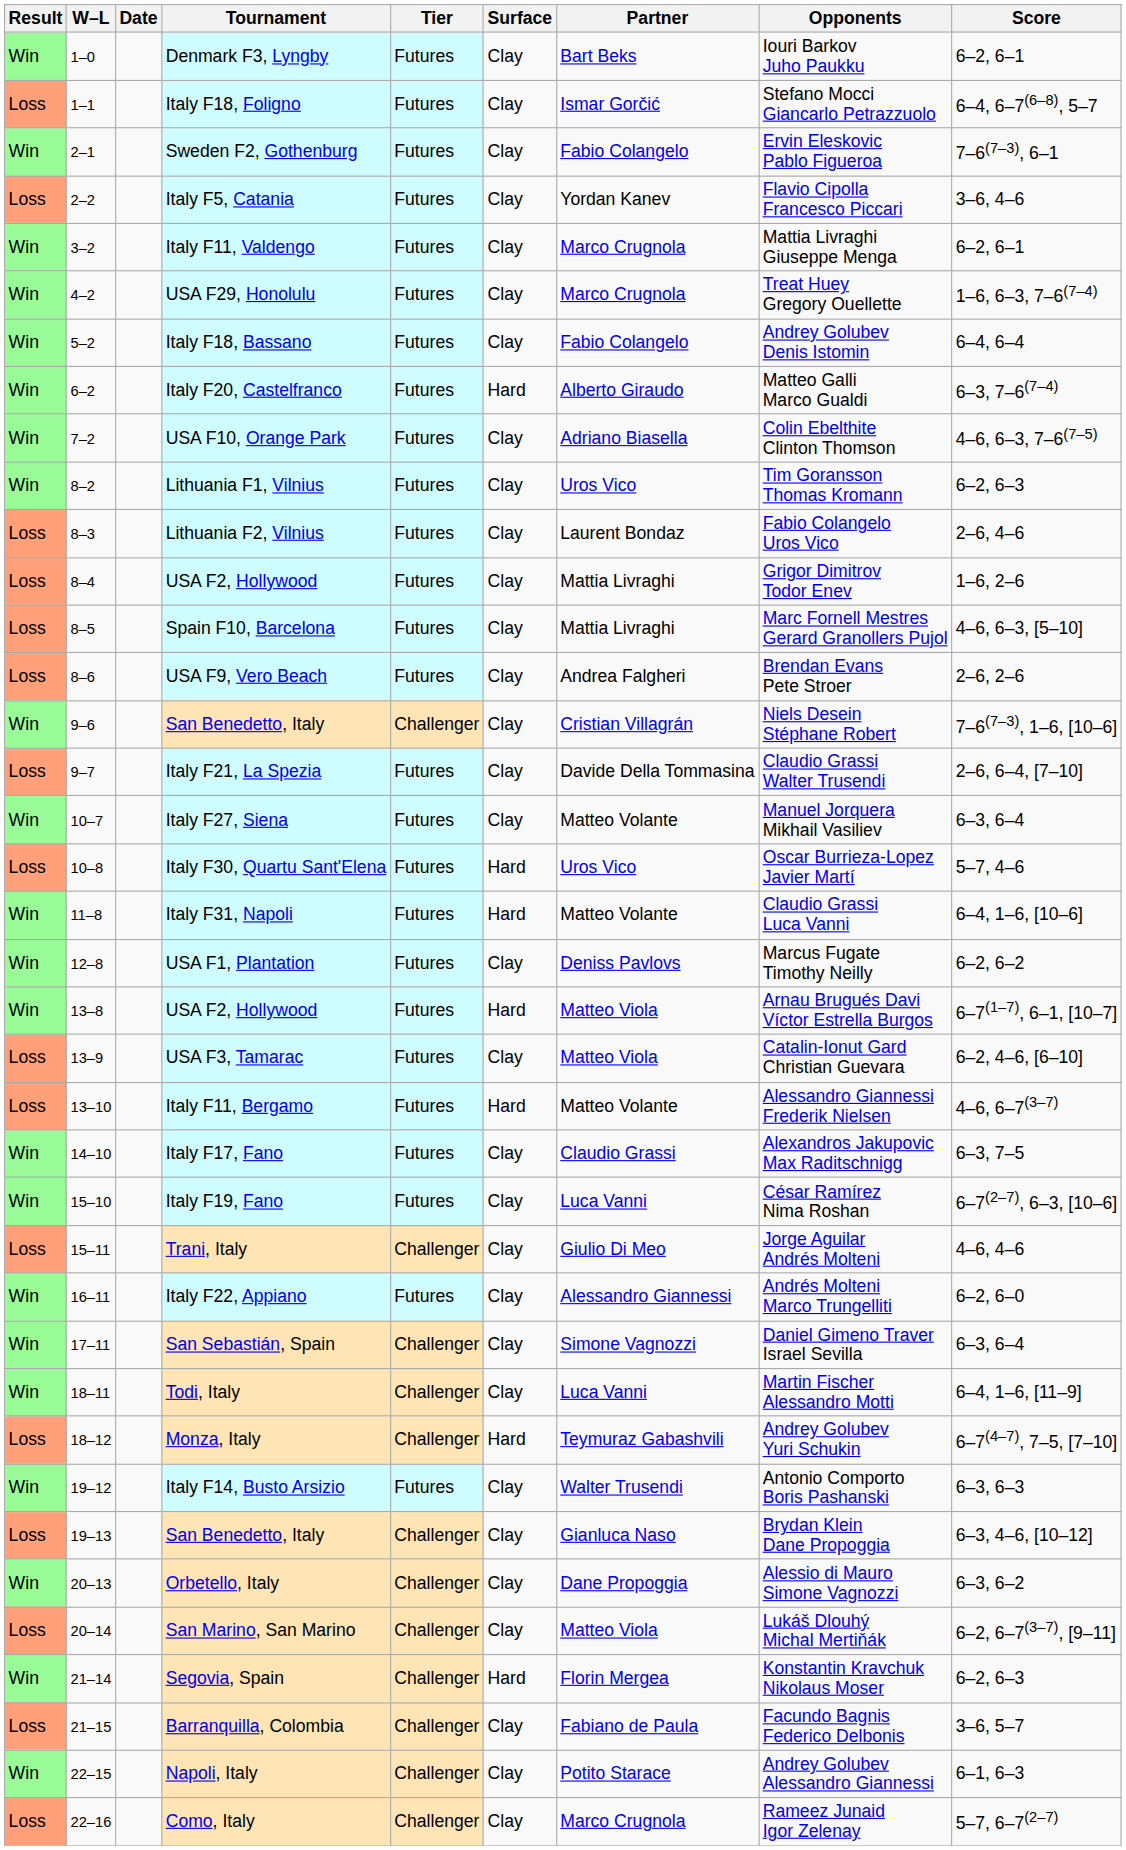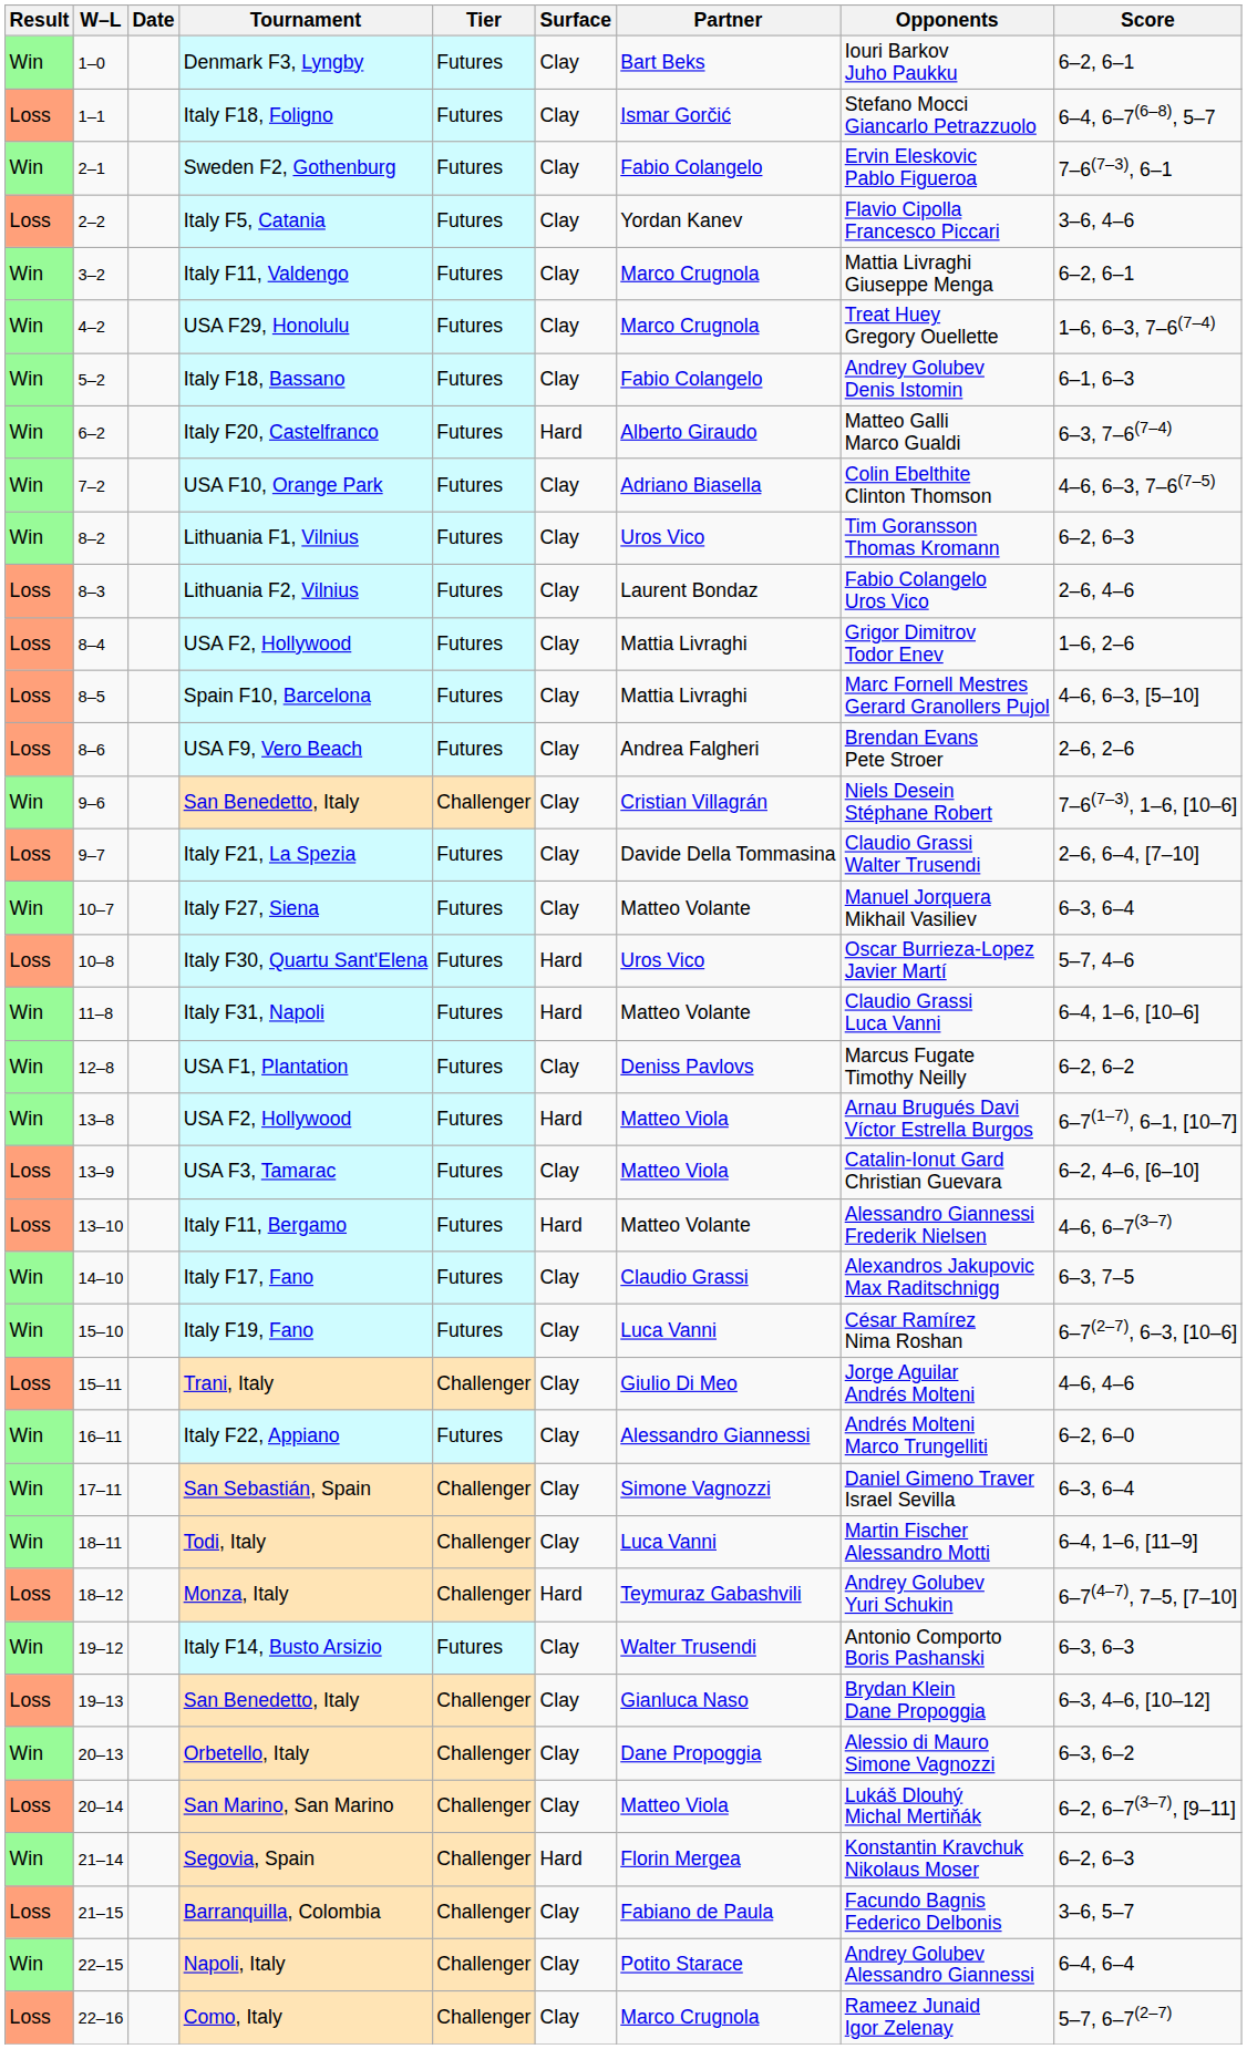 <table class="sortable wikitable">
 <tr>
 <th>Result</th>
 <th class="unsortable">W–L</th>
 <th>Date</th>
 <th>Tournament</th>
 <th>Tier</th>
 <th>Surface</th>
 <th>Partner</th>
 <th>Opponents</th>
 <th class="unsortable">Score</th>
 </tr>
 <tr>
 <td bgcolor=98FB98>Win</td>
 <td><small>1–0</small></td>
 <td></td>
 <td style="background:#cffcff;">Denmark F3, <a href='#'>Lyngby</a></td>
 <td style="background:#cffcff;">Futures</td>
 <td>Clay</td>
 <td> <a href='#'>Bart Beks</a></td>
 <td> Iouri Barkov <br>  <a href='#'>Juho Paukku</a></td>
 <td>6–2, 6–1</td>
 </tr>
 <tr>
 <td bgcolor=FFA07A>Loss</td>
 <td><small>1–1</small></td>
 <td></td>
 <td style="background:#cffcff;">Italy F18, <a href='#'>Foligno</a></td>
 <td style="background:#cffcff;">Futures</td>
 <td>Clay</td>
 <td> <a href='#'>Ismar Gorčić</a></td>
 <td> Stefano Mocci <br>  <a href='#'>Giancarlo Petrazzuolo</a></td>
 <td>6–4, 6–7<sup>(6–8)</sup>, 5–7</td>
 </tr>
 <tr>
 <td bgcolor=98FB98>Win</td>
 <td><small>2–1</small></td>
 <td></td>
 <td style="background:#cffcff;">Sweden F2, <a href='#'>Gothenburg</a></td>
 <td style="background:#cffcff;">Futures</td>
 <td>Clay</td>
 <td> <a href='#'>Fabio Colangelo</a></td>
 <td> <a href='#'>Ervin Eleskovic</a> <br>  <a href='#'>Pablo Figueroa</a></td>
 <td>7–6<sup>(7–3)</sup>, 6–1</td>
 </tr>
 <tr>
 <td bgcolor=FFA07A>Loss</td>
 <td><small>2–2</small></td>
 <td></td>
 <td style="background:#cffcff;">Italy F5, <a href='#'>Catania</a></td>
 <td style="background:#cffcff;">Futures</td>
 <td>Clay</td>
 <td> Yordan Kanev</td>
 <td> <a href='#'>Flavio Cipolla</a> <br>  <a href='#'>Francesco Piccari</a></td>
 <td>3–6, 4–6</td>
 </tr>
 <tr>
 <td bgcolor=98FB98>Win</td>
 <td><small>3–2</small></td>
 <td></td>
 <td style="background:#cffcff;">Italy F11, <a href='#'>Valdengo</a></td>
 <td style="background:#cffcff;">Futures</td>
 <td>Clay</td>
 <td> <a href='#'>Marco Crugnola</a></td>
 <td> Mattia Livraghi <br>  Giuseppe Menga</td>
 <td>6–2, 6–1</td>
 </tr>
 <tr>
 <td bgcolor=98FB98>Win</td>
 <td><small>4–2</small></td>
 <td></td>
 <td style="background:#cffcff;">USA F29, <a href='#'>Honolulu</a></td>
 <td style="background:#cffcff;">Futures</td>
 <td>Clay</td>
 <td> <a href='#'>Marco Crugnola</a></td>
 <td> <a href='#'>Treat Huey</a> <br>  Gregory Ouellette</td>
 <td>1–6, 6–3, 7–6<sup>(7–4)</sup></td>
 </tr>
 <tr>
 <td bgcolor=98FB98>Win</td>
 <td><small>5–2</small></td>
 <td></td>
 <td style="background:#cffcff;">Italy F18, <a href='#'>Bassano</a></td>
 <td style="background:#cffcff;">Futures</td>
 <td>Clay</td>
 <td> <a href='#'>Fabio Colangelo</a></td>
 <td> <a href='#'>Andrey Golubev</a> <br>  <a href='#'>Denis Istomin</a></td>
-<td>6–4, 6–4</td>
+<td>6–1, 6–3</td>
 </tr>
 <tr>
 <td bgcolor=98FB98>Win</td>
 <td><small>6–2</small></td>
 <td></td>
 <td style="background:#cffcff;">Italy F20, <a href='#'>Castelfranco</a></td>
 <td style="background:#cffcff;">Futures</td>
 <td>Hard</td>
 <td> <a href='#'>Alberto Giraudo</a></td>
 <td> Matteo Galli <br>  Marco Gualdi</td>
 <td>6–3, 7–6<sup>(7–4)</sup></td>
 </tr>
 <tr>
 <td bgcolor=98FB98>Win</td>
 <td><small>7–2</small></td>
 <td></td>
 <td style="background:#cffcff;">USA F10, <a href='#'>Orange Park</a></td>
 <td style="background:#cffcff;">Futures</td>
 <td>Clay</td>
 <td> <a href='#'>Adriano Biasella</a></td>
 <td> <a href='#'>Colin Ebelthite</a> <br>  Clinton Thomson</td>
 <td>4–6, 6–3, 7–6<sup>(7–5)</sup></td>
 </tr>
 <tr>
 <td bgcolor=98FB98>Win</td>
 <td><small>8–2</small></td>
 <td></td>
 <td style="background:#cffcff;">Lithuania F1, <a href='#'>Vilnius</a></td>
 <td style="background:#cffcff;">Futures</td>
 <td>Clay</td>
 <td> <a href='#'>Uros Vico</a></td>
 <td> <a href='#'>Tim Goransson</a> <br>  <a href='#'>Thomas Kromann</a></td>
 <td>6–2, 6–3</td>
 </tr>
 <tr>
 <td bgcolor=FFA07A>Loss</td>
 <td><small>8–3</small></td>
 <td></td>
 <td style="background:#cffcff;">Lithuania F2, <a href='#'>Vilnius</a></td>
 <td style="background:#cffcff;">Futures</td>
 <td>Clay</td>
 <td> Laurent Bondaz</td>
 <td> <a href='#'>Fabio Colangelo</a> <br>  <a href='#'>Uros Vico</a></td>
 <td>2–6, 4–6</td>
 </tr>
 <tr>
 <td bgcolor=FFA07A>Loss</td>
 <td><small>8–4</small></td>
 <td></td>
 <td style="background:#cffcff;">USA F2, <a href='#'>Hollywood</a></td>
 <td style="background:#cffcff;">Futures</td>
 <td>Clay</td>
 <td> Mattia Livraghi</td>
 <td> <a href='#'>Grigor Dimitrov</a> <br>  <a href='#'>Todor Enev</a></td>
 <td>1–6, 2–6</td>
 </tr>
 <tr>
 <td bgcolor=FFA07A>Loss</td>
 <td><small>8–5</small></td>
 <td></td>
 <td style="background:#cffcff;">Spain F10, <a href='#'>Barcelona</a></td>
 <td style="background:#cffcff;">Futures</td>
 <td>Clay</td>
 <td> Mattia Livraghi</td>
 <td> <a href='#'>Marc Fornell Mestres</a> <br>  <a href='#'>Gerard Granollers Pujol</a></td>
 <td>4–6, 6–3, [5–10]</td>
 </tr>
 <tr>
 <td bgcolor=FFA07A>Loss</td>
 <td><small>8–6</small></td>
 <td></td>
 <td style="background:#cffcff;">USA F9, <a href='#'>Vero Beach</a></td>
 <td style="background:#cffcff;">Futures</td>
 <td>Clay</td>
 <td> Andrea Falgheri</td>
 <td> <a href='#'>Brendan Evans</a> <br>  Pete Stroer</td>
 <td>2–6, 2–6</td>
 </tr>
 <tr>
 <td bgcolor=98FB98>Win</td>
 <td><small>9–6</small></td>
 <td></td>
 <td style="background:moccasin;"><a href='#'>San Benedetto</a>, Italy</td>
 <td style="background:moccasin;">Challenger</td>
 <td>Clay</td>
 <td> <a href='#'>Cristian Villagrán</a></td>
 <td> <a href='#'>Niels Desein</a> <br>  <a href='#'>Stéphane Robert</a></td>
 <td>7–6<sup>(7–3)</sup>, 1–6, [10–6]</td>
 </tr>
 <tr>
 <td bgcolor=FFA07A>Loss</td>
 <td><small>9–7</small></td>
 <td></td>
 <td style="background:#cffcff;">Italy F21, <a href='#'>La Spezia</a></td>
 <td style="background:#cffcff;">Futures</td>
 <td>Clay</td>
 <td> Davide Della Tommasina</td>
 <td> <a href='#'>Claudio Grassi</a> <br>  <a href='#'>Walter Trusendi</a></td>
 <td>2–6, 6–4, [7–10]</td>
 </tr>
 <tr>
 <td bgcolor=98FB98>Win</td>
 <td><small>10–7</small></td>
 <td></td>
 <td style="background:#cffcff;">Italy F27, <a href='#'>Siena</a></td>
 <td style="background:#cffcff;">Futures</td>
 <td>Clay</td>
 <td> Matteo Volante</td>
 <td> <a href='#'>Manuel Jorquera</a> <br>  Mikhail Vasiliev</td>
 <td>6–3, 6–4</td>
 </tr>
 <tr>
 <td bgcolor=FFA07A>Loss</td>
 <td><small>10–8</small></td>
 <td></td>
 <td style="background:#cffcff;">Italy F30, <a href='#'>Quartu Sant'Elena</a></td>
 <td style="background:#cffcff;">Futures</td>
 <td>Hard</td>
 <td> <a href='#'>Uros Vico</a></td>
 <td> <a href='#'>Oscar Burrieza-Lopez</a> <br>  <a href='#'>Javier Martí</a></td>
 <td>5–7, 4–6</td>
 </tr>
 <tr>
 <td bgcolor=98FB98>Win</td>
 <td><small>11–8</small></td>
 <td></td>
 <td style="background:#cffcff;">Italy F31, <a href='#'>Napoli</a></td>
 <td style="background:#cffcff;">Futures</td>
 <td>Hard</td>
 <td> Matteo Volante</td>
 <td> <a href='#'>Claudio Grassi</a> <br>  <a href='#'>Luca Vanni</a></td>
 <td>6–4, 1–6, [10–6]</td>
 </tr>
 <tr>
 <td bgcolor=98FB98>Win</td>
 <td><small>12–8</small></td>
 <td></td>
 <td style="background:#cffcff;">USA F1, <a href='#'>Plantation</a></td>
 <td style="background:#cffcff;">Futures</td>
 <td>Clay</td>
 <td> <a href='#'>Deniss Pavlovs</a></td>
 <td> Marcus Fugate <br>  Timothy Neilly</td>
 <td>6–2, 6–2</td>
 </tr>
 <tr>
 <td bgcolor=98FB98>Win</td>
 <td><small>13–8</small></td>
 <td></td>
 <td style="background:#cffcff;">USA F2, <a href='#'>Hollywood</a></td>
 <td style="background:#cffcff;">Futures</td>
 <td>Hard</td>
 <td> <a href='#'>Matteo Viola</a></td>
 <td> <a href='#'>Arnau Brugués Davi</a> <br>  <a href='#'>Víctor Estrella Burgos</a></td>
 <td>6–7<sup>(1–7)</sup>, 6–1, [10–7]</td>
 </tr>
 <tr>
 <td bgcolor=FFA07A>Loss</td>
 <td><small>13–9</small></td>
 <td></td>
 <td style="background:#cffcff;">USA F3, <a href='#'>Tamarac</a></td>
 <td style="background:#cffcff;">Futures</td>
 <td>Clay</td>
 <td> <a href='#'>Matteo Viola</a></td>
 <td> <a href='#'>Catalin-Ionut Gard</a> <br>  Christian Guevara</td>
 <td>6–2, 4–6, [6–10]</td>
 </tr>
 <tr>
 <td bgcolor=FFA07A>Loss</td>
 <td><small>13–10</small></td>
 <td></td>
 <td style="background:#cffcff;">Italy F11, <a href='#'>Bergamo</a></td>
 <td style="background:#cffcff;">Futures</td>
 <td>Hard</td>
 <td> Matteo Volante</td>
 <td> <a href='#'>Alessandro Giannessi</a> <br>  <a href='#'>Frederik Nielsen</a></td>
 <td>4–6, 6–7<sup>(3–7)</sup></td>
 </tr>
 <tr>
 <td bgcolor=98FB98>Win</td>
 <td><small>14–10</small></td>
 <td></td>
 <td style="background:#cffcff;">Italy F17, <a href='#'>Fano</a></td>
 <td style="background:#cffcff;">Futures</td>
 <td>Clay</td>
 <td> <a href='#'>Claudio Grassi</a></td>
 <td> <a href='#'>Alexandros Jakupovic</a> <br>  <a href='#'>Max Raditschnigg</a></td>
 <td>6–3, 7–5</td>
 </tr>
 <tr>
 <td bgcolor=98FB98>Win</td>
 <td><small>15–10</small></td>
 <td></td>
 <td style="background:#cffcff;">Italy F19, <a href='#'>Fano</a></td>
 <td style="background:#cffcff;">Futures</td>
 <td>Clay</td>
 <td> <a href='#'>Luca Vanni</a></td>
 <td> <a href='#'>César Ramírez</a> <br>  Nima Roshan</td>
 <td>6–7<sup>(2–7)</sup>, 6–3, [10–6]</td>
 </tr>
 <tr>
 <td bgcolor=FFA07A>Loss</td>
 <td><small>15–11</small></td>
 <td></td>
 <td style="background:moccasin;"><a href='#'>Trani</a>, Italy</td>
 <td style="background:moccasin;">Challenger</td>
 <td>Clay</td>
 <td> <a href='#'>Giulio Di Meo</a></td>
 <td> <a href='#'>Jorge Aguilar</a> <br>  <a href='#'>Andrés Molteni</a></td>
 <td>4–6, 4–6</td>
 </tr>
 <tr>
 <td bgcolor=98FB98>Win</td>
 <td><small>16–11</small></td>
 <td></td>
 <td style="background:#cffcff;">Italy F22, <a href='#'>Appiano</a></td>
 <td style="background:#cffcff;">Futures</td>
 <td>Clay</td>
 <td> <a href='#'>Alessandro Giannessi</a></td>
 <td> <a href='#'>Andrés Molteni</a> <br>  <a href='#'>Marco Trungelliti</a></td>
 <td>6–2, 6–0</td>
 </tr>
 <tr>
 <td bgcolor=98FB98>Win</td>
 <td><small>17–11</small></td>
 <td></td>
 <td style="background:moccasin;"><a href='#'>San Sebastián</a>, Spain</td>
 <td style="background:moccasin;">Challenger</td>
 <td>Clay</td>
 <td> <a href='#'>Simone Vagnozzi</a></td>
 <td> <a href='#'>Daniel Gimeno Traver</a> <br>  Israel Sevilla</td>
 <td>6–3, 6–4</td>
 </tr>
 <tr>
 <td bgcolor=98FB98>Win</td>
 <td><small>18–11</small></td>
 <td></td>
 <td style="background:moccasin;"><a href='#'>Todi</a>, Italy</td>
 <td style="background:moccasin;">Challenger</td>
 <td>Clay</td>
 <td> <a href='#'>Luca Vanni</a></td>
 <td> <a href='#'>Martin Fischer</a> <br>  <a href='#'>Alessandro Motti</a></td>
 <td>6–4, 1–6, [11–9]</td>
 </tr>
 <tr>
 <td bgcolor=FFA07A>Loss</td>
 <td><small>18–12</small></td>
 <td></td>
 <td style="background:moccasin;"><a href='#'>Monza</a>, Italy</td>
 <td style="background:moccasin;">Challenger</td>
 <td>Hard</td>
 <td> <a href='#'>Teymuraz Gabashvili</a></td>
 <td> <a href='#'>Andrey Golubev</a> <br>  <a href='#'>Yuri Schukin</a></td>
 <td>6–7<sup>(4–7)</sup>, 7–5, [7–10]</td>
 </tr>
 <tr>
 <td bgcolor=98FB98>Win</td>
 <td><small>19–12</small></td>
 <td></td>
 <td style="background:#cffcff;">Italy F14, <a href='#'>Busto Arsizio</a></td>
 <td style="background:#cffcff;">Futures</td>
 <td>Clay</td>
 <td> <a href='#'>Walter Trusendi</a></td>
 <td> Antonio Comporto <br>  <a href='#'>Boris Pashanski</a></td>
 <td>6–3, 6–3</td>
 </tr>
 <tr>
 <td bgcolor=FFA07A>Loss</td>
 <td><small>19–13</small></td>
 <td></td>
 <td style="background:moccasin;"><a href='#'>San Benedetto</a>, Italy</td>
 <td style="background:moccasin;">Challenger</td>
 <td>Clay</td>
 <td> <a href='#'>Gianluca Naso</a></td>
 <td> <a href='#'>Brydan Klein</a> <br>  <a href='#'>Dane Propoggia</a></td>
 <td>6–3, 4–6, [10–12]</td>
 </tr>
 <tr>
 <td bgcolor=98FB98>Win</td>
 <td><small>20–13</small></td>
 <td></td>
 <td style="background:moccasin;"><a href='#'>Orbetello</a>, Italy</td>
 <td style="background:moccasin;">Challenger</td>
 <td>Clay</td>
 <td> <a href='#'>Dane Propoggia</a></td>
 <td> <a href='#'>Alessio di Mauro</a> <br>  <a href='#'>Simone Vagnozzi</a></td>
 <td>6–3, 6–2</td>
 </tr>
 <tr>
 <td bgcolor=FFA07A>Loss</td>
 <td><small>20–14</small></td>
 <td></td>
 <td style="background:moccasin;"><a href='#'>San Marino</a>, San Marino</td>
 <td style="background:moccasin;">Challenger</td>
 <td>Clay</td>
 <td> <a href='#'>Matteo Viola</a></td>
 <td> <a href='#'>Lukáš Dlouhý</a> <br>  <a href='#'>Michal Mertiňák</a></td>
 <td>6–2, 6–7<sup>(3–7)</sup>, [9–11]</td>
 </tr>
 <tr>
 <td bgcolor=98FB98>Win</td>
 <td><small>21–14</small></td>
 <td></td>
 <td style="background:moccasin;"><a href='#'>Segovia</a>, Spain</td>
 <td style="background:moccasin;">Challenger</td>
 <td>Hard</td>
 <td> <a href='#'>Florin Mergea</a></td>
 <td> <a href='#'>Konstantin Kravchuk</a> <br>  <a href='#'>Nikolaus Moser</a></td>
 <td>6–2, 6–3</td>
 </tr>
 <tr>
 <td bgcolor=FFA07A>Loss</td>
 <td><small>21–15</small></td>
 <td></td>
 <td style="background:moccasin;"><a href='#'>Barranquilla</a>, Colombia</td>
 <td style="background:moccasin;">Challenger</td>
 <td>Clay</td>
 <td> <a href='#'>Fabiano de Paula</a></td>
 <td> <a href='#'>Facundo Bagnis</a> <br>  <a href='#'>Federico Delbonis</a></td>
 <td>3–6, 5–7</td>
 </tr>
 <tr>
 <td bgcolor=98FB98>Win</td>
 <td><small>22–15</small></td>
 <td></td>
 <td style="background:moccasin;"><a href='#'>Napoli</a>, Italy</td>
 <td style="background:moccasin;">Challenger</td>
 <td>Clay</td>
 <td> <a href='#'>Potito Starace</a></td>
 <td> <a href='#'>Andrey Golubev</a> <br>  <a href='#'>Alessandro Giannessi</a></td>
-<td>6–1, 6–3</td>
+<td>6–4, 6–4</td>
 </tr>
 <tr>
 <td bgcolor=FFA07A>Loss</td>
 <td><small>22–16</small></td>
 <td></td>
 <td style="background:moccasin;"><a href='#'>Como</a>, Italy</td>
 <td style="background:moccasin;">Challenger</td>
 <td>Clay</td>
 <td> <a href='#'>Marco Crugnola</a></td>
 <td> <a href='#'>Rameez Junaid</a> <br>  <a href='#'>Igor Zelenay</a></td>
 <td>5–7, 6–7<sup>(2–7)</sup></td>
 </tr>
 </table>
